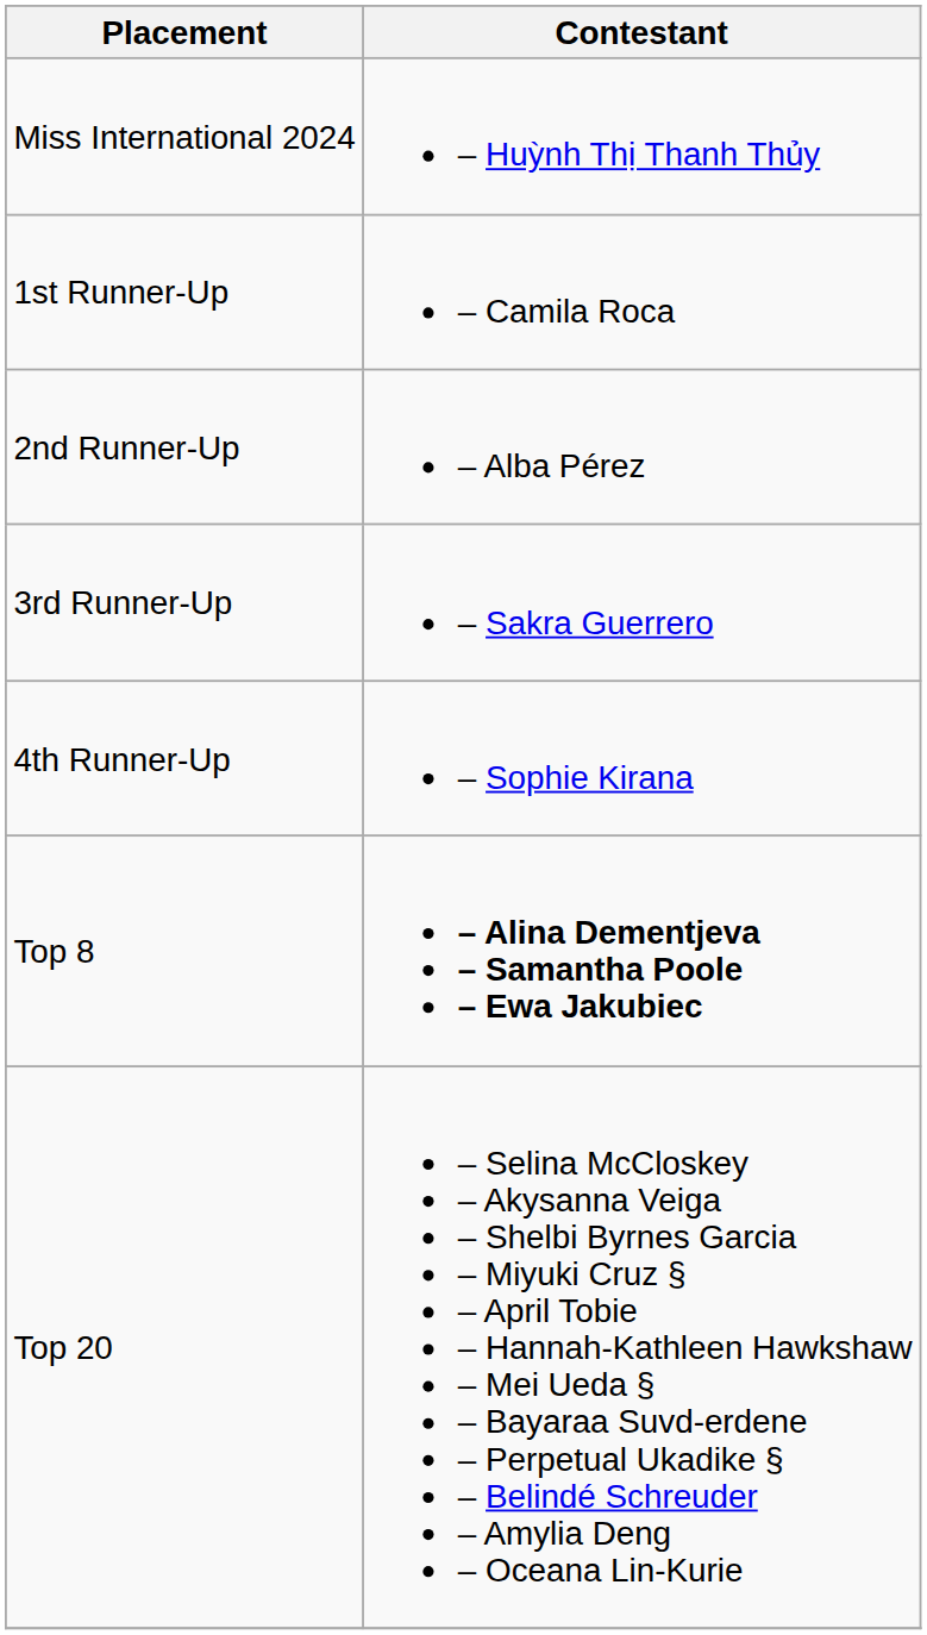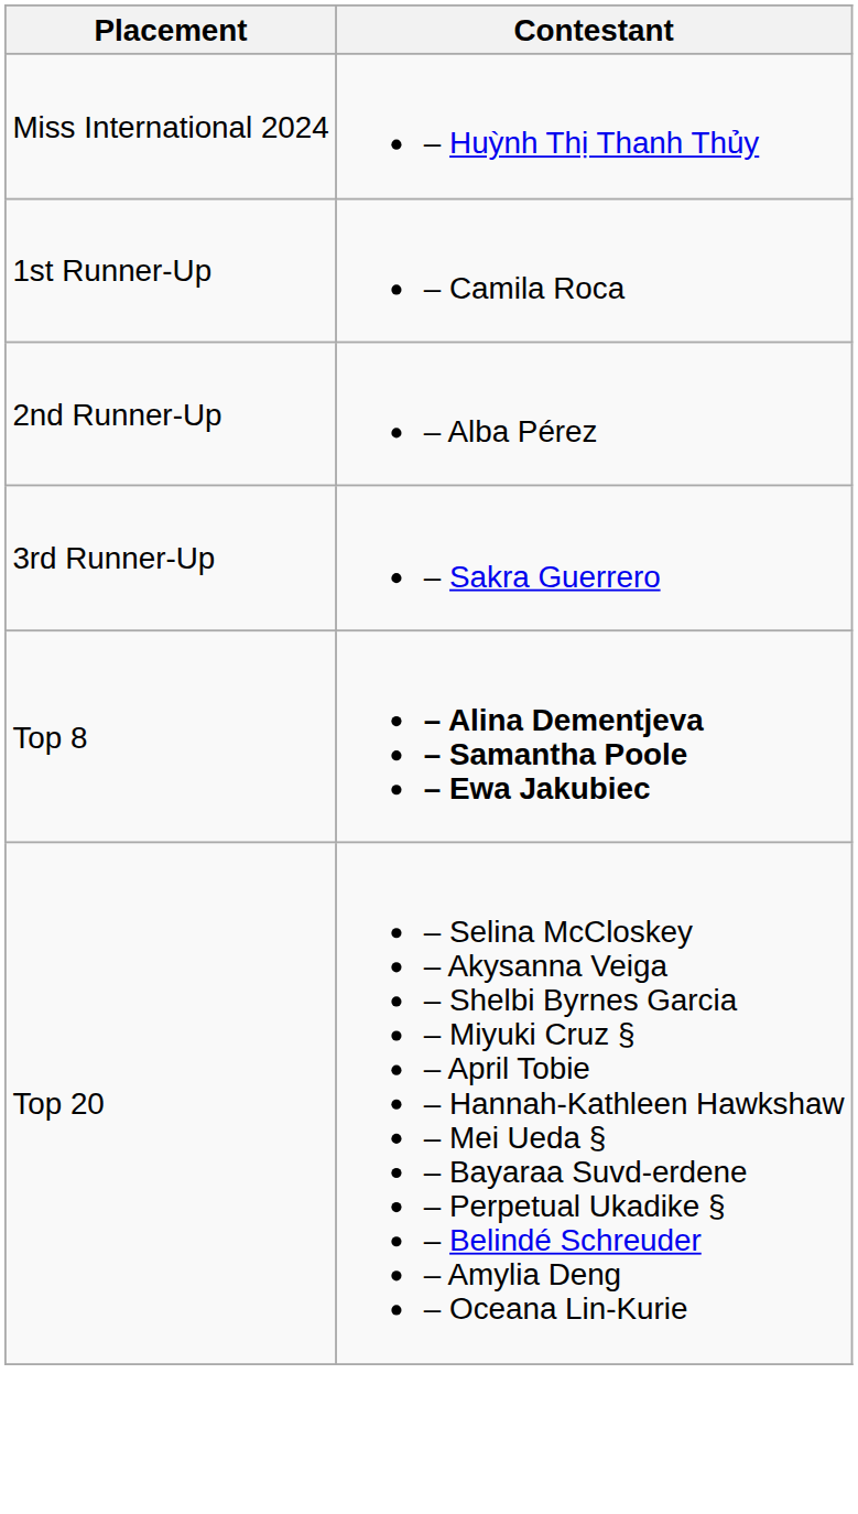 <table class="wikitable sortable" style="font-size:95%;">
 <tr>
 <th>Placement</th>
 <th>Contestant</th>
 </tr>
 <tr>
 <td>Miss International 2024</td>
 <td><br><ul><li> – <a href='#'>Huỳnh Thị Thanh Thủy</a></li></ul></td>
 </tr>
 <tr>
 <td>1st Runner-Up</td>
 <td><br><ul><li> – Camila Roca</li></ul></td>
 </tr>
 <tr>
 <td>2nd Runner-Up</td>
 <td><br><ul><li> – Alba Pérez</li></ul></td>
 </tr>
 <tr>
 <td>3rd Runner-Up</td>
 <td><br><ul><li> – <a href='#'>Sakra Guerrero</a></li></ul></td>
 </tr>
 <tr>
-<td>4th Runner-Up</td>
-<td><br><ul><li> – <a href='#'>Sophie Kirana</a></li></ul></td>
-</tr>
-<tr>
 <td>Top 8</td>
 <td><strong><br><ul><li> – Alina Dementjeva</li><li> – Samantha Poole</li><li> – Ewa Jakubiec</li></ul></strong></td>
 </tr>
 <tr>
 <td>Top 20</td>
 <td><br><ul><li> – Selina McCloskey</li><li> – Akysanna Veiga</li><li> – Shelbi Byrnes Garcia</li><li> – Miyuki Cruz §</li><li> – April Tobie</li><li> – Hannah-Kathleen Hawkshaw</li><li> – Mei Ueda §</li><li> – Bayaraa Suvd-erdene</li><li> – Perpetual Ukadike §</li><li> – <a href='#'>Belindé Schreuder</a></li><li> – Amylia Deng</li><li> – Oceana Lin-Kurie</li></ul></td>
 </tr>
 <tr>
 </tr>
 </table>
